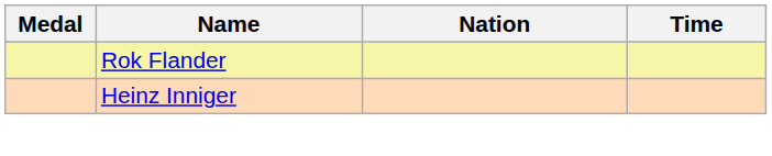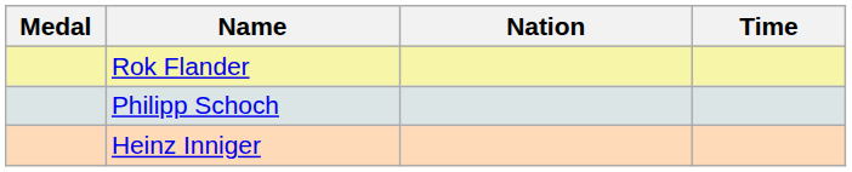 <table class=wikitable style="border:1px solid #AAAAAA;font-size:90%">
 <tr bgcolor="#E4E4E4">
 <th width=50>Medal</th>
 <th width=160>Name</th>
 <th width=160>Nation</th>
 <th width=80>Time</th>
 </tr>
 <tr bgcolor="#F7F6A8">
 <td align="center"></td>
 <td><a href='#'>Rok Flander</a></td>
 <td></td>
 <td align="center"></td>
 </tr>
+<tr bgcolor="#DCE5E5">
+<td align="center"></td>
+<td><a href='#'>Philipp Schoch</a></td>
+<td></td>
+<td align="center"></td>
+</tr>
 <tr bgcolor="#FFDAB9">
 <td align="center"></td>
 <td><a href='#'>Heinz Inniger</a></td>
 <td></td>
 <td align="center"></td>
 </tr>
 </table>
